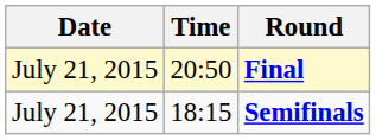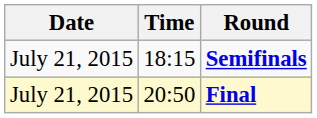 <table class="wikitable">
 <tr>
 <th>Date</th>
 <th>Time</th>
 <th>Round</th>
 </tr>
+<tr>
+<td>July 21, 2015</td>
+<td>18:15</td>
+<td><strong><a href='#'>Semifinals</a></strong></td>
+</tr>
 <tr style=background:lemonchiffon>
 <td>July 21, 2015</td>
 <td>20:50</td>
 <td><strong><a href='#'>Final</a></strong></td>
 </tr>
-<tr>
-<td>July 21, 2015</td>
-<td>18:15</td>
-<td><strong><a href='#'>Semifinals</a></strong></td>
-</tr>
 </table>
